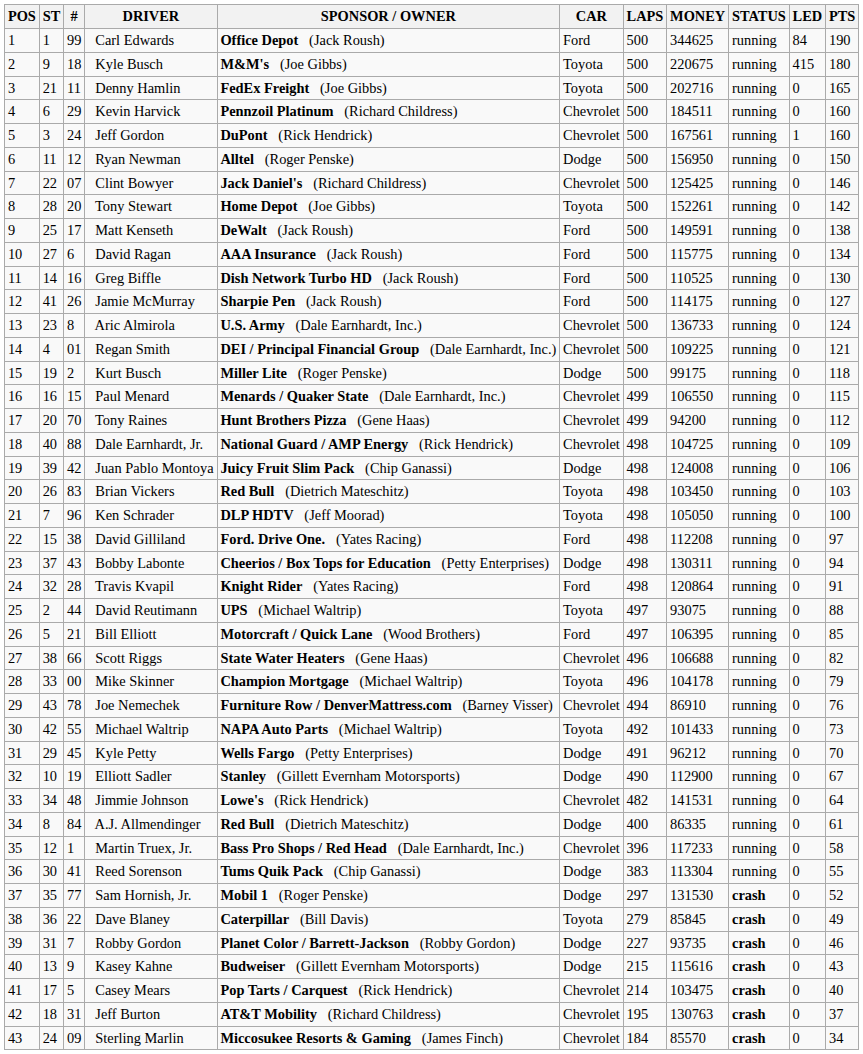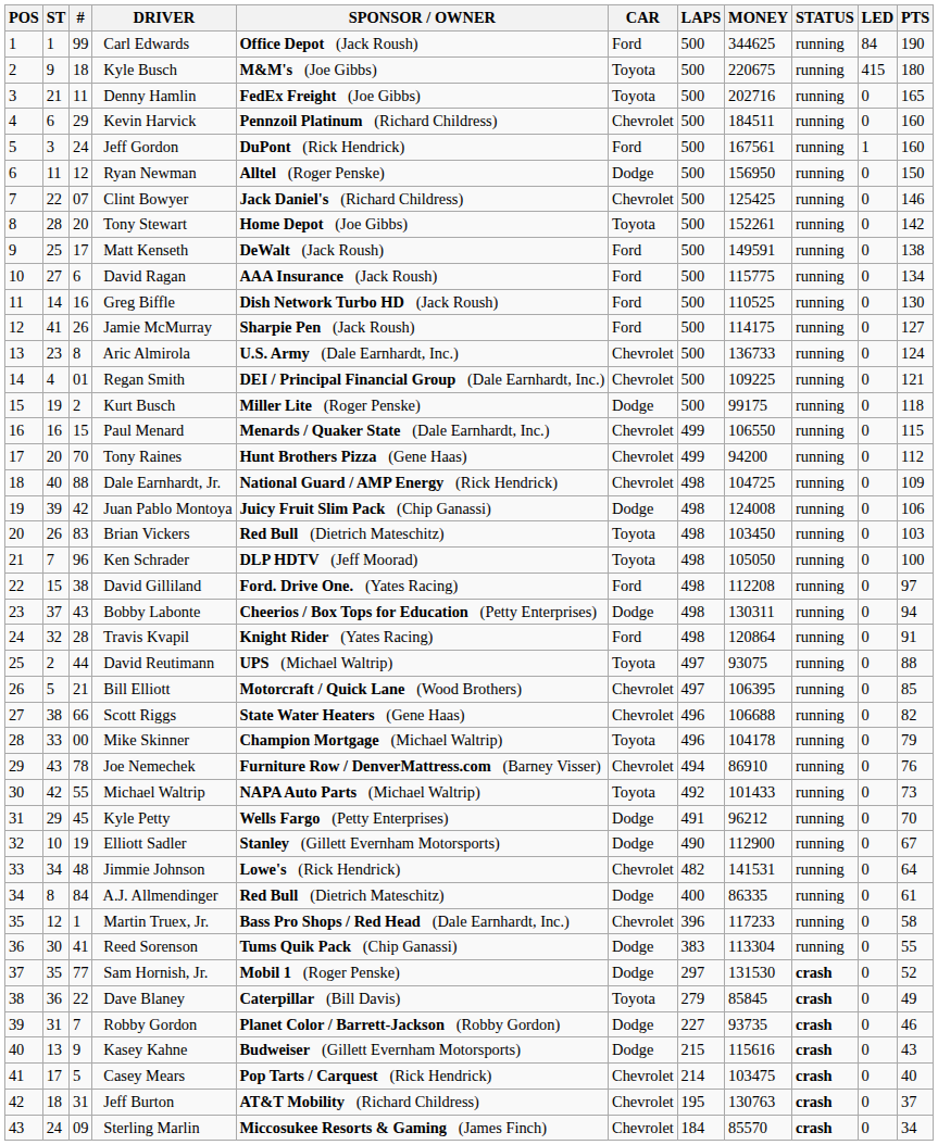 <table class="wikitable" style="font-size:90%;">
 <tr>
 <th>POS</th>
 <th>ST</th>
 <th>#</th>
 <th>DRIVER</th>
 <th>SPONSOR / OWNER</th>
 <th>CAR</th>
 <th>LAPS</th>
 <th>MONEY</th>
 <th>STATUS</th>
 <th>LED</th>
 <th>PTS</th>
 </tr>
 <tr>
 <td>1</td>
 <td>1</td>
 <td>99</td>
 <td>  Carl Edwards</td>
 <td><strong>Office Depot</strong>   (Jack Roush)</td>
 <td>Ford</td>
 <td>500</td>
 <td>344625</td>
 <td>running</td>
 <td>84</td>
 <td>190</td>
 </tr>
 <tr>
 <td>2</td>
 <td>9</td>
 <td>18</td>
 <td>  Kyle Busch</td>
 <td><strong>M&M's</strong>   (Joe Gibbs)</td>
 <td>Toyota</td>
 <td>500</td>
 <td>220675</td>
 <td>running</td>
 <td>415</td>
 <td>180</td>
 </tr>
 <tr>
 <td>3</td>
 <td>21</td>
 <td>11</td>
 <td>  Denny Hamlin</td>
 <td><strong>FedEx Freight</strong>   (Joe Gibbs)</td>
 <td>Toyota</td>
 <td>500</td>
 <td>202716</td>
 <td>running</td>
 <td>0</td>
 <td>165</td>
 </tr>
 <tr>
 <td>4</td>
 <td>6</td>
 <td>29</td>
 <td>  Kevin Harvick</td>
 <td><strong>Pennzoil Platinum</strong>   (Richard Childress)</td>
 <td>Chevrolet</td>
 <td>500</td>
 <td>184511</td>
 <td>running</td>
 <td>0</td>
 <td>160</td>
 </tr>
 <tr>
 <td>5</td>
 <td>3</td>
 <td>24</td>
 <td>  Jeff Gordon</td>
 <td><strong>DuPont</strong>   (Rick Hendrick)</td>
-<td>Chevrolet</td>
+<td>Ford</td>
 <td>500</td>
 <td>167561</td>
 <td>running</td>
 <td>1</td>
 <td>160</td>
 </tr>
 <tr>
 <td>6</td>
 <td>11</td>
 <td>12</td>
 <td>  Ryan Newman</td>
 <td><strong>Alltel</strong>   (Roger Penske)</td>
 <td>Dodge</td>
 <td>500</td>
 <td>156950</td>
 <td>running</td>
 <td>0</td>
 <td>150</td>
 </tr>
 <tr>
 <td>7</td>
 <td>22</td>
 <td>07</td>
 <td>  Clint Bowyer</td>
 <td><strong>Jack Daniel's</strong>   (Richard Childress)</td>
 <td>Chevrolet</td>
 <td>500</td>
 <td>125425</td>
 <td>running</td>
 <td>0</td>
 <td>146</td>
 </tr>
 <tr>
 <td>8</td>
 <td>28</td>
 <td>20</td>
 <td>  Tony Stewart</td>
 <td><strong>Home Depot</strong>   (Joe Gibbs)</td>
 <td>Toyota</td>
 <td>500</td>
 <td>152261</td>
 <td>running</td>
 <td>0</td>
 <td>142</td>
 </tr>
 <tr>
 <td>9</td>
 <td>25</td>
 <td>17</td>
 <td>  Matt Kenseth</td>
 <td><strong>DeWalt</strong>   (Jack Roush)</td>
 <td>Ford</td>
 <td>500</td>
 <td>149591</td>
 <td>running</td>
 <td>0</td>
 <td>138</td>
 </tr>
 <tr>
 <td>10</td>
 <td>27</td>
 <td>6</td>
 <td>  David Ragan</td>
 <td><strong>AAA Insurance</strong>   (Jack Roush)</td>
 <td>Ford</td>
 <td>500</td>
 <td>115775</td>
 <td>running</td>
 <td>0</td>
 <td>134</td>
 </tr>
 <tr>
 <td>11</td>
 <td>14</td>
 <td>16</td>
 <td>  Greg Biffle</td>
 <td><strong>Dish Network Turbo HD</strong>   (Jack Roush)</td>
 <td>Ford</td>
 <td>500</td>
 <td>110525</td>
 <td>running</td>
 <td>0</td>
 <td>130</td>
 </tr>
 <tr>
 <td>12</td>
 <td>41</td>
 <td>26</td>
 <td>  Jamie McMurray</td>
 <td><strong>Sharpie Pen</strong>   (Jack Roush)</td>
 <td>Ford</td>
 <td>500</td>
 <td>114175</td>
 <td>running</td>
 <td>0</td>
 <td>127</td>
 </tr>
 <tr>
 <td>13</td>
 <td>23</td>
 <td>8</td>
 <td>  Aric Almirola</td>
 <td><strong>U.S. Army</strong>   (Dale Earnhardt, Inc.)</td>
 <td>Chevrolet</td>
 <td>500</td>
 <td>136733</td>
 <td>running</td>
 <td>0</td>
 <td>124</td>
 </tr>
 <tr>
 <td>14</td>
 <td>4</td>
 <td>01</td>
 <td>  Regan Smith</td>
 <td><strong>DEI / Principal Financial Group</strong>   (Dale Earnhardt, Inc.)</td>
 <td>Chevrolet</td>
 <td>500</td>
 <td>109225</td>
 <td>running</td>
 <td>0</td>
 <td>121</td>
 </tr>
 <tr>
 <td>15</td>
 <td>19</td>
 <td>2</td>
 <td>  Kurt Busch</td>
 <td><strong>Miller Lite</strong>   (Roger Penske)</td>
 <td>Dodge</td>
 <td>500</td>
 <td>99175</td>
 <td>running</td>
 <td>0</td>
 <td>118</td>
 </tr>
 <tr>
 <td>16</td>
 <td>16</td>
 <td>15</td>
 <td>  Paul Menard</td>
 <td><strong>Menards / Quaker State</strong>   (Dale Earnhardt, Inc.)</td>
 <td>Chevrolet</td>
 <td>499</td>
 <td>106550</td>
 <td>running</td>
 <td>0</td>
 <td>115</td>
 </tr>
 <tr>
 <td>17</td>
 <td>20</td>
 <td>70</td>
 <td>  Tony Raines</td>
 <td><strong>Hunt Brothers Pizza</strong>   (Gene Haas)</td>
 <td>Chevrolet</td>
 <td>499</td>
 <td>94200</td>
 <td>running</td>
 <td>0</td>
 <td>112</td>
 </tr>
 <tr>
 <td>18</td>
 <td>40</td>
 <td>88</td>
 <td>  Dale Earnhardt, Jr.</td>
 <td><strong>National Guard / AMP Energy</strong>   (Rick Hendrick)</td>
 <td>Chevrolet</td>
 <td>498</td>
 <td>104725</td>
 <td>running</td>
 <td>0</td>
 <td>109</td>
 </tr>
 <tr>
 <td>19</td>
 <td>39</td>
 <td>42</td>
 <td>  Juan Pablo Montoya</td>
 <td><strong>Juicy Fruit Slim Pack</strong>   (Chip Ganassi)</td>
 <td>Dodge</td>
 <td>498</td>
 <td>124008</td>
 <td>running</td>
 <td>0</td>
 <td>106</td>
 </tr>
 <tr>
 <td>20</td>
 <td>26</td>
 <td>83</td>
 <td>  Brian Vickers</td>
 <td><strong>Red Bull</strong>   (Dietrich Mateschitz)</td>
 <td>Toyota</td>
 <td>498</td>
 <td>103450</td>
 <td>running</td>
 <td>0</td>
 <td>103</td>
 </tr>
 <tr>
 <td>21</td>
 <td>7</td>
 <td>96</td>
 <td>  Ken Schrader</td>
 <td><strong>DLP HDTV</strong>   (Jeff Moorad)</td>
 <td>Toyota</td>
 <td>498</td>
 <td>105050</td>
 <td>running</td>
 <td>0</td>
 <td>100</td>
 </tr>
 <tr>
 <td>22</td>
 <td>15</td>
 <td>38</td>
 <td>  David Gilliland</td>
 <td><strong>Ford. Drive One.</strong>   (Yates Racing)</td>
 <td>Ford</td>
 <td>498</td>
 <td>112208</td>
 <td>running</td>
 <td>0</td>
 <td>97</td>
 </tr>
 <tr>
 <td>23</td>
 <td>37</td>
 <td>43</td>
 <td>  Bobby Labonte</td>
 <td><strong>Cheerios / Box Tops for Education</strong>   (Petty Enterprises)</td>
 <td>Dodge</td>
 <td>498</td>
 <td>130311</td>
 <td>running</td>
 <td>0</td>
 <td>94</td>
 </tr>
 <tr>
 <td>24</td>
 <td>32</td>
 <td>28</td>
 <td>  Travis Kvapil</td>
 <td><strong>Knight Rider</strong>   (Yates Racing)</td>
 <td>Ford</td>
 <td>498</td>
 <td>120864</td>
 <td>running</td>
 <td>0</td>
 <td>91</td>
 </tr>
 <tr>
 <td>25</td>
 <td>2</td>
 <td>44</td>
 <td>  David Reutimann</td>
 <td><strong>UPS</strong>   (Michael Waltrip)</td>
 <td>Toyota</td>
 <td>497</td>
 <td>93075</td>
 <td>running</td>
 <td>0</td>
 <td>88</td>
 </tr>
 <tr>
 <td>26</td>
 <td>5</td>
 <td>21</td>
 <td>  Bill Elliott</td>
 <td><strong>Motorcraft / Quick Lane</strong>   (Wood Brothers)</td>
-<td>Ford</td>
+<td>Chevrolet</td>
 <td>497</td>
 <td>106395</td>
 <td>running</td>
 <td>0</td>
 <td>85</td>
 </tr>
 <tr>
 <td>27</td>
 <td>38</td>
 <td>66</td>
 <td>  Scott Riggs</td>
 <td><strong>State Water Heaters</strong>   (Gene Haas)</td>
 <td>Chevrolet</td>
 <td>496</td>
 <td>106688</td>
 <td>running</td>
 <td>0</td>
 <td>82</td>
 </tr>
 <tr>
 <td>28</td>
 <td>33</td>
 <td>00</td>
 <td>  Mike Skinner</td>
 <td><strong>Champion Mortgage</strong>   (Michael Waltrip)</td>
 <td>Toyota</td>
 <td>496</td>
 <td>104178</td>
 <td>running</td>
 <td>0</td>
 <td>79</td>
 </tr>
 <tr>
 <td>29</td>
 <td>43</td>
 <td>78</td>
 <td>  Joe Nemechek</td>
 <td><strong>Furniture Row / DenverMattress.com</strong>   (Barney Visser)</td>
 <td>Chevrolet</td>
 <td>494</td>
 <td>86910</td>
 <td>running</td>
 <td>0</td>
 <td>76</td>
 </tr>
 <tr>
 <td>30</td>
 <td>42</td>
 <td>55</td>
 <td>  Michael Waltrip</td>
 <td><strong>NAPA Auto Parts</strong>   (Michael Waltrip)</td>
 <td>Toyota</td>
 <td>492</td>
 <td>101433</td>
 <td>running</td>
 <td>0</td>
 <td>73</td>
 </tr>
 <tr>
 <td>31</td>
 <td>29</td>
 <td>45</td>
 <td>  Kyle Petty</td>
 <td><strong>Wells Fargo</strong>   (Petty Enterprises)</td>
 <td>Dodge</td>
 <td>491</td>
 <td>96212</td>
 <td>running</td>
 <td>0</td>
 <td>70</td>
 </tr>
 <tr>
 <td>32</td>
 <td>10</td>
 <td>19</td>
 <td>  Elliott Sadler</td>
 <td><strong>Stanley</strong>   (Gillett Evernham Motorsports)</td>
 <td>Dodge</td>
 <td>490</td>
 <td>112900</td>
 <td>running</td>
 <td>0</td>
 <td>67</td>
 </tr>
 <tr>
 <td>33</td>
 <td>34</td>
 <td>48</td>
 <td>  Jimmie Johnson</td>
 <td><strong>Lowe's</strong>   (Rick Hendrick)</td>
 <td>Chevrolet</td>
 <td>482</td>
 <td>141531</td>
 <td>running</td>
 <td>0</td>
 <td>64</td>
 </tr>
 <tr>
 <td>34</td>
 <td>8</td>
 <td>84</td>
 <td>  A.J. Allmendinger</td>
 <td><strong>Red Bull</strong>   (Dietrich Mateschitz)</td>
 <td>Dodge</td>
 <td>400</td>
 <td>86335</td>
 <td>running</td>
 <td>0</td>
 <td>61</td>
 </tr>
 <tr>
 <td>35</td>
 <td>12</td>
 <td>1</td>
 <td>  Martin Truex, Jr.</td>
 <td><strong>Bass Pro Shops / Red Head</strong>   (Dale Earnhardt, Inc.)</td>
 <td>Chevrolet</td>
 <td>396</td>
 <td>117233</td>
 <td>running</td>
 <td>0</td>
 <td>58</td>
 </tr>
 <tr>
 <td>36</td>
 <td>30</td>
 <td>41</td>
 <td>  Reed Sorenson</td>
 <td><strong>Tums Quik Pack</strong>   (Chip Ganassi)</td>
 <td>Dodge</td>
 <td>383</td>
 <td>113304</td>
 <td>running</td>
 <td>0</td>
 <td>55</td>
 </tr>
 <tr>
 <td>37</td>
 <td>35</td>
 <td>77</td>
 <td>  Sam Hornish, Jr.</td>
 <td><strong>Mobil 1</strong>   (Roger Penske)</td>
 <td>Dodge</td>
 <td>297</td>
 <td>131530</td>
 <td><strong>crash</strong></td>
 <td>0</td>
 <td>52</td>
 </tr>
 <tr>
 <td>38</td>
 <td>36</td>
 <td>22</td>
 <td>  Dave Blaney</td>
 <td><strong>Caterpillar</strong>   (Bill Davis)</td>
 <td>Toyota</td>
 <td>279</td>
 <td>85845</td>
 <td><strong>crash</strong></td>
 <td>0</td>
 <td>49</td>
 </tr>
 <tr>
 <td>39</td>
 <td>31</td>
 <td>7</td>
 <td>  Robby Gordon</td>
 <td><strong>Planet Color / Barrett-Jackson</strong>   (Robby Gordon)</td>
 <td>Dodge</td>
 <td>227</td>
 <td>93735</td>
 <td><strong>crash</strong></td>
 <td>0</td>
 <td>46</td>
 </tr>
 <tr>
 <td>40</td>
 <td>13</td>
 <td>9</td>
 <td>  Kasey Kahne</td>
 <td><strong>Budweiser</strong>   (Gillett Evernham Motorsports)</td>
 <td>Dodge</td>
 <td>215</td>
 <td>115616</td>
 <td><strong>crash</strong></td>
 <td>0</td>
 <td>43</td>
 </tr>
 <tr>
 <td>41</td>
 <td>17</td>
 <td>5</td>
 <td>  Casey Mears</td>
 <td><strong>Pop Tarts / Carquest</strong>   (Rick Hendrick)</td>
 <td>Chevrolet</td>
 <td>214</td>
 <td>103475</td>
 <td><strong>crash</strong></td>
 <td>0</td>
 <td>40</td>
 </tr>
 <tr>
 <td>42</td>
 <td>18</td>
 <td>31</td>
 <td>  Jeff Burton</td>
 <td><strong>AT&T Mobility</strong>   (Richard Childress)</td>
 <td>Chevrolet</td>
 <td>195</td>
 <td>130763</td>
 <td><strong>crash</strong></td>
 <td>0</td>
 <td>37</td>
 </tr>
 <tr>
 <td>43</td>
 <td>24</td>
 <td>09</td>
 <td>  Sterling Marlin</td>
 <td><strong>Miccosukee Resorts & Gaming</strong>   (James Finch)</td>
 <td>Chevrolet</td>
 <td>184</td>
 <td>85570</td>
 <td><strong>crash</strong></td>
 <td>0</td>
 <td>34</td>
 </tr>
 </table>
